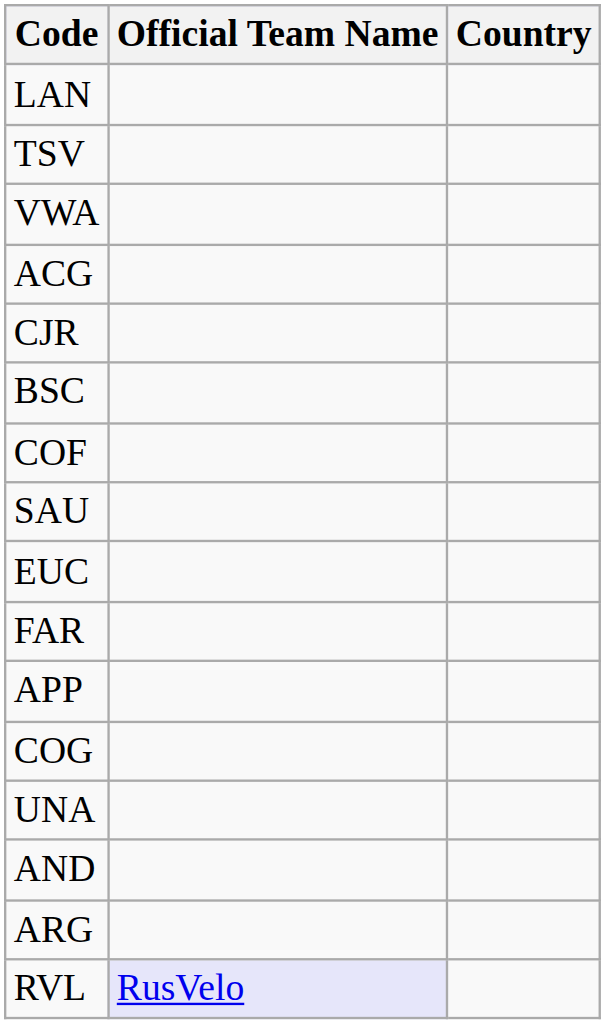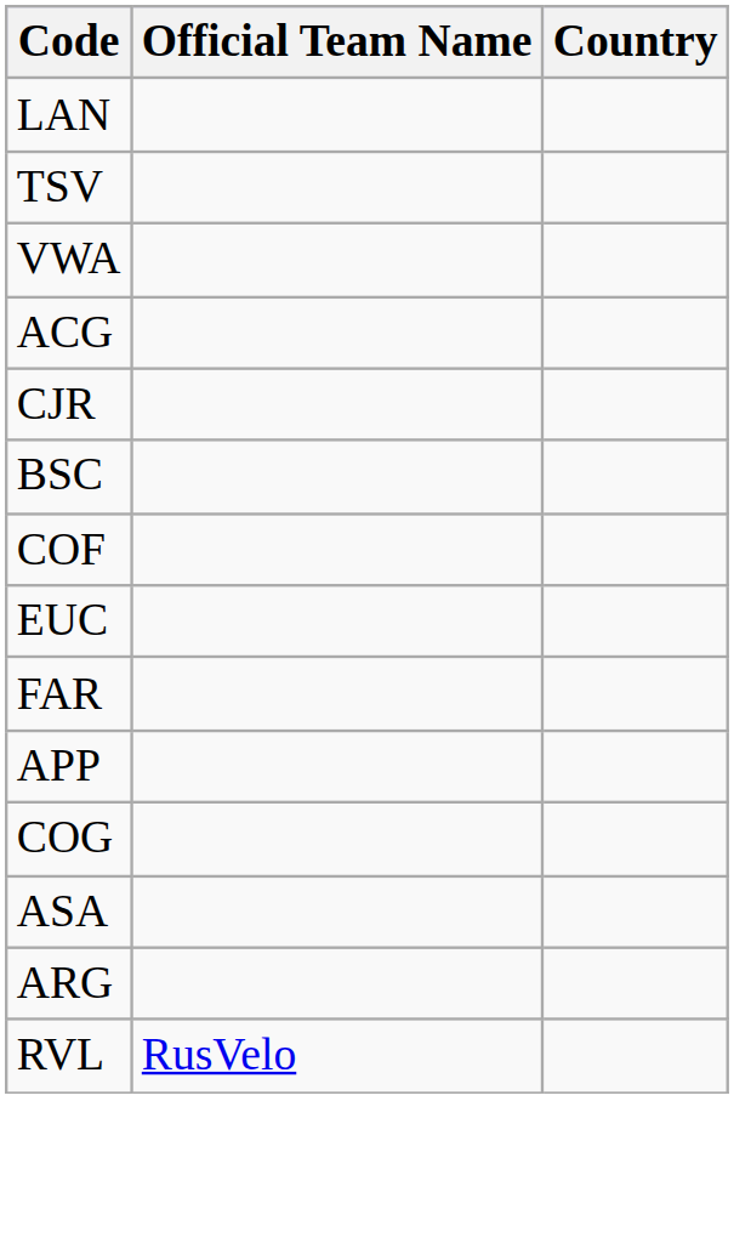 <table class="wikitable sortable">
 <tr style="background:#ccccff;">
 <th>Code</th>
 <th>Official Team Name</th>
 <th>Country</th>
 </tr>
 <tr>
 <td>LAN</td>
 <td></td>
 <td></td>
 </tr>
 <tr>
 <td>TSV</td>
 <td></td>
 <td></td>
 </tr>
 <tr>
 <td>VWA</td>
 <td></td>
 <td></td>
 </tr>
 <tr>
 <td>ACG</td>
 <td></td>
 <td></td>
 </tr>
 <tr>
 <td>CJR</td>
 <td></td>
 <td></td>
 </tr>
 <tr>
 <td>BSC</td>
 <td></td>
 <td></td>
 </tr>
 <tr>
 <td>COF</td>
 <td></td>
 <td></td>
 </tr>
 <tr>
-<td>SAU</td>
-<td></td>
-<td></td>
-</tr>
-<tr>
 <td>EUC</td>
 <td></td>
 <td></td>
 </tr>
 <tr>
 <td>FAR</td>
 <td></td>
 <td></td>
 </tr>
 <tr>
 <td>APP</td>
 <td></td>
 <td></td>
 </tr>
 <tr>
 <td>COG</td>
 <td></td>
 <td></td>
 </tr>
 <tr>
-<td>UNA</td>
-<td></td>
-<td></td>
-</tr>
-<tr>
-<td>AND</td>
+<td>ASA</td>
 <td></td>
 <td></td>
 </tr>
 <tr>
 <td>ARG</td>
 <td></td>
 <td></td>
 </tr>
 <tr>
 <td>RVL</td>
-<td style="background: lavender;"><a href='#'>RusVelo</a></td>
+<td><a href='#'>RusVelo</a></td>
 <td></td>
 </tr>
 </table>
